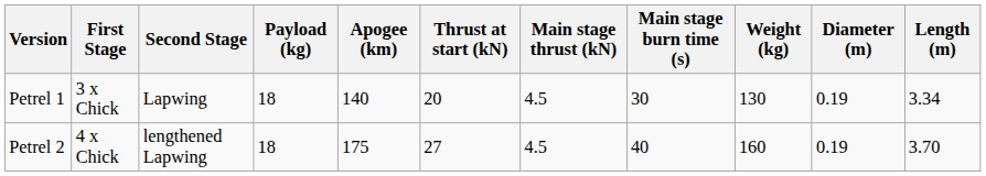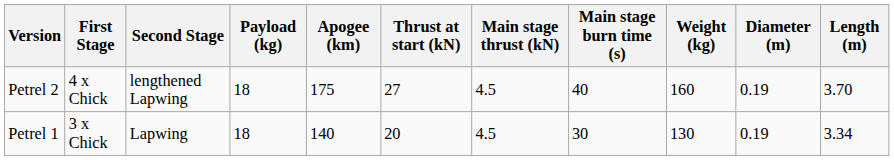 <table class="wikitable sortable">
 <tr>
 <th>Version</th>
 <th>First Stage</th>
 <th>Second Stage</th>
 <th>Payload (kg)</th>
 <th>Apogee (km)</th>
 <th>Thrust at start (kN)</th>
 <th>Main stage thrust (kN)</th>
 <th>Main stage burn time (s)</th>
 <th>Weight (kg)</th>
 <th>Diameter (m)</th>
 <th>Length (m)</th>
 </tr>
 <tr>
+<td>Petrel 2</td>
+<td>4 x Chick</td>
+<td>lengthened Lapwing</td>
+<td>18</td>
+<td>175</td>
+<td>27</td>
+<td>4.5</td>
+<td>40</td>
+<td>160</td>
+<td>0.19</td>
+<td>3.70</td>
+</tr>
+<tr>
 <td>Petrel 1</td>
 <td>3 x Chick</td>
 <td>Lapwing</td>
 <td>18</td>
 <td>140</td>
 <td>20</td>
 <td>4.5</td>
 <td>30</td>
 <td>130</td>
 <td>0.19</td>
 <td>3.34</td>
 </tr>
-<tr>
-<td>Petrel 2</td>
-<td>4 x Chick</td>
-<td>lengthened Lapwing</td>
-<td>18</td>
-<td>175</td>
-<td>27</td>
-<td>4.5</td>
-<td>40</td>
-<td>160</td>
-<td>0.19</td>
-<td>3.70</td>
-</tr>
 </table>
